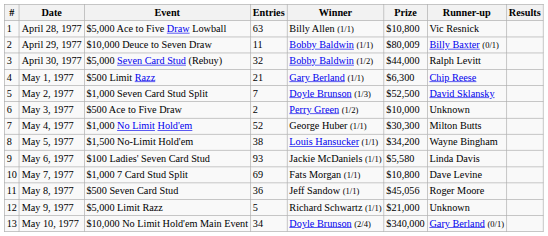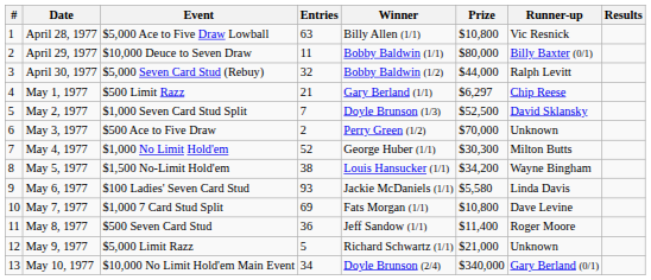 <table class="wikitable sortable">
 <tr>
 <th>#</th>
 <th>Date</th>
 <th bgcolor="#FFEBAD">Event</th>
 <th>Entries</th>
 <th bgcolor="#FFEBAD">Winner</th>
 <th bgcolor="#FFEBAD">Prize</th>
 <th bgcolor="#FFEBAD">Runner-up</th>
 <th>Results</th>
 </tr>
 <tr>
 <td>1</td>
 <td>April 28, 1977</td>
 <td>$5,000 Ace to Five <a href='#'>Draw</a> Lowball</td>
 <td>63</td>
 <td>Billy Allen <small>(1/1)</small></td>
 <td>$10,800</td>
 <td>Vic Resnick</td>
 <td></td>
 </tr>
 <tr>
 <td>2</td>
 <td>April 29, 1977</td>
 <td>$10,000 Deuce to Seven Draw</td>
 <td>11</td>
 <td><a href='#'>Bobby Baldwin</a> <small>(1/1)</small></td>
-<td>$80,009</td>
+<td>$80,000</td>
 <td><a href='#'>Billy Baxter</a>  <small>(0/1)</small></td>
 <td></td>
 </tr>
 <tr>
 <td>3</td>
 <td>April 30, 1977</td>
 <td>$5,000 <a href='#'>Seven Card Stud</a> (Rebuy)</td>
 <td>32</td>
 <td><a href='#'>Bobby Baldwin</a> <small>(1/2)</small></td>
 <td>$44,000</td>
 <td>Ralph Levitt</td>
 <td></td>
 </tr>
 <tr>
 <td>4</td>
 <td>May 1, 1977</td>
 <td>$500 Limit <a href='#'>Razz</a></td>
 <td>21</td>
 <td><a href='#'>Gary Berland</a>  <small>(1/1)</small></td>
-<td>$6,300</td>
+<td>$6,297</td>
 <td><a href='#'>Chip Reese</a></td>
 <td></td>
 </tr>
 <tr>
 <td>5</td>
 <td>May 2, 1977</td>
 <td>$1,000 Seven Card Stud Split</td>
 <td>7</td>
 <td><a href='#'>Doyle Brunson</a>  <small>(1/3)</small></td>
 <td>$52,500</td>
 <td><a href='#'>David Sklansky</a></td>
 <td></td>
 </tr>
 <tr>
 <td>6</td>
 <td>May 3, 1977</td>
 <td>$500 Ace to Five Draw</td>
 <td>2</td>
 <td><a href='#'>Perry Green</a>  <small>(1/2)</small></td>
-<td>$10,000</td>
+<td>$70,000</td>
 <td>Unknown</td>
 <td></td>
 </tr>
 <tr>
 <td>7</td>
 <td>May 4, 1977</td>
 <td>$1,000 <a href='#'>No Limit</a> <a href='#'>Hold'em</a></td>
 <td>52</td>
 <td>George Huber <small>(1/1)</small></td>
 <td>$30,300</td>
 <td>Milton Butts</td>
 <td></td>
 </tr>
 <tr>
 <td>8</td>
 <td>May 5, 1977</td>
 <td>$1,500 No-Limit Hold'em</td>
 <td>38</td>
 <td><a href='#'>Louis Hansucker</a>  <small>(1/1)</small></td>
 <td>$34,200</td>
 <td>Wayne Bingham</td>
 <td></td>
 </tr>
 <tr>
 <td>9</td>
 <td>May 6, 1977</td>
 <td>$100 Ladies' Seven Card Stud</td>
 <td>93</td>
 <td>Jackie McDaniels  <small>(1/1)</small></td>
 <td>$5,580</td>
 <td>Linda Davis</td>
 <td></td>
 </tr>
 <tr>
 <td>10</td>
 <td>May 7, 1977</td>
 <td>$1,000 7 Card Stud Split</td>
 <td>69</td>
 <td>Fats Morgan  <small>(1/1)</small></td>
 <td>$10,800</td>
 <td>Dave Levine</td>
 <td></td>
 </tr>
 <tr>
 <td>11</td>
 <td>May 8, 1977</td>
 <td>$500 Seven Card Stud</td>
 <td>36</td>
 <td>Jeff Sandow  <small>(1/1)</small></td>
-<td>$45,056</td>
+<td>$11,400</td>
 <td>Roger Moore</td>
 <td></td>
 </tr>
 <tr>
 <td>12</td>
 <td>May 9, 1977</td>
 <td>$5,000 Limit Razz</td>
 <td>5</td>
 <td>Richard Schwartz  <small>(1/1)</small></td>
 <td>$21,000</td>
 <td>Unknown</td>
 <td></td>
 </tr>
 <tr>
 <td>13</td>
 <td>May 10, 1977</td>
 <td>$10,000 No Limit Hold'em Main Event</td>
 <td>34</td>
 <td><a href='#'>Doyle Brunson</a>  <small>(2/4)</small></td>
 <td>$340,000</td>
 <td><a href='#'>Gary Berland</a> <small>(0/1)</small></td>
 <td></td>
 </tr>
 </table>
